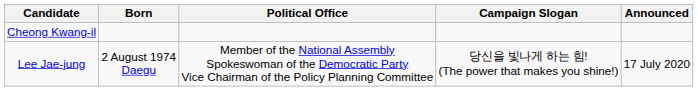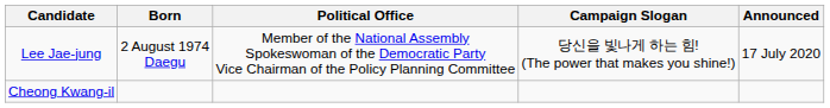 <table class="wikitable" style="text-align:center;">
 <tr>
 <th>Candidate</th>
 <th>Born</th>
 <th>Political Office</th>
 <th>Campaign Slogan</th>
 <th>Announced</th>
 </tr>
 <tr>
+<td><a href='#'>Lee Jae-jung</a></td>
+<td>2 August 1974<br><a href='#'>Daegu</a></td>
+<td>Member of the <a href='#'>National Assembly</a> <br>Spokeswoman of the <a href='#'>Democratic Party</a> <br>Vice Chairman of the Policy Planning Committee </td>
+<td>당신을 빛나게 하는 힘!<br>(The power that makes you shine!)</td>
+<td>17 July 2020</td>
+</tr>
+<tr>
 <td><a href='#'>Cheong Kwang-il</a></td>
 <td></td>
 <td></td>
 <td></td>
 <td></td>
 </tr>
-<tr>
-<td><a href='#'>Lee Jae-jung</a></td>
-<td>2 August 1974<br><a href='#'>Daegu</a></td>
-<td>Member of the <a href='#'>National Assembly</a> <br>Spokeswoman of the <a href='#'>Democratic Party</a> <br>Vice Chairman of the Policy Planning Committee </td>
-<td>당신을 빛나게 하는 힘!<br>(The power that makes you shine!)</td>
-<td>17 July 2020</td>
-</tr>
 </table>
